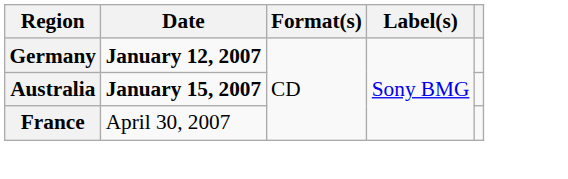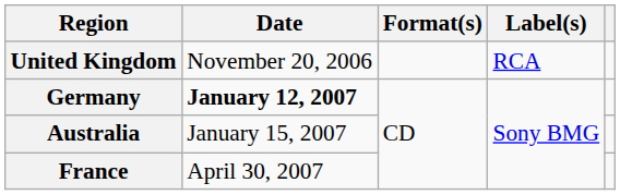 <table class="wikitable plainrowheaders">
 <tr>
 <th scope="col">Region</th>
 <th scope="col">Date</th>
 <th scope="col">Format(s)</th>
 <th scope="col">Label(s)</th>
 <th scope="col"></th>
+</tr>
+<tr>
+<th scope="row">United Kingdom</th>
+<td>November 20, 2006</td>
+<td></td>
+<td><a href='#'>RCA</a></td>
+<td></td>
 </tr>
 <tr>
 <th scope="row">Germany</th>
 <td><strong>January 12, 2007</strong></td>
 <td rowspan="3">CD</td>
 <td rowspan="3"><a href='#'>Sony BMG</a></td>
 <td></td>
 </tr>
 <tr>
 <th scope="row">Australia</th>
-<td><strong>January 15, 2007</strong></td>
+<td>January 15, 2007</td>
 <td></td>
 </tr>
 <tr>
 <th scope="row">France</th>
 <td>April 30, 2007</td>
 <td></td>
 </tr>
 </table>
